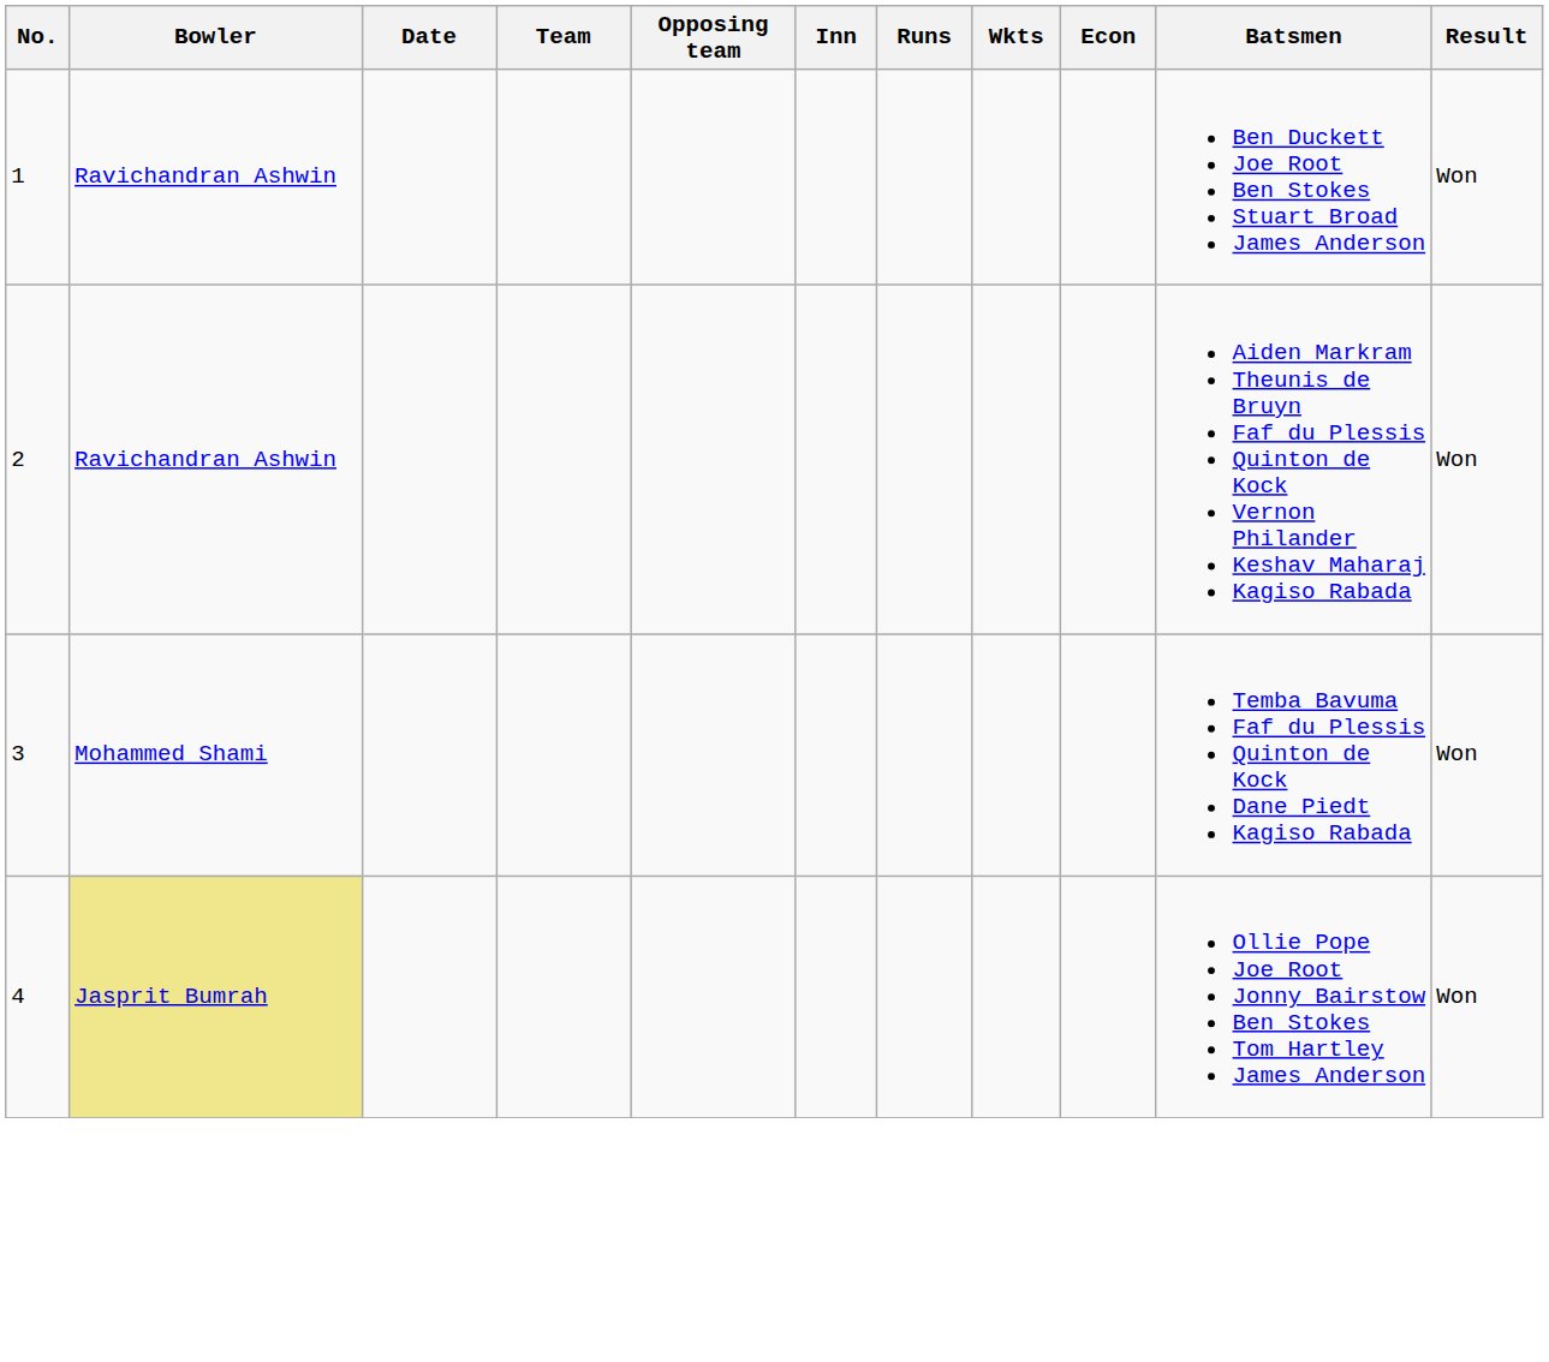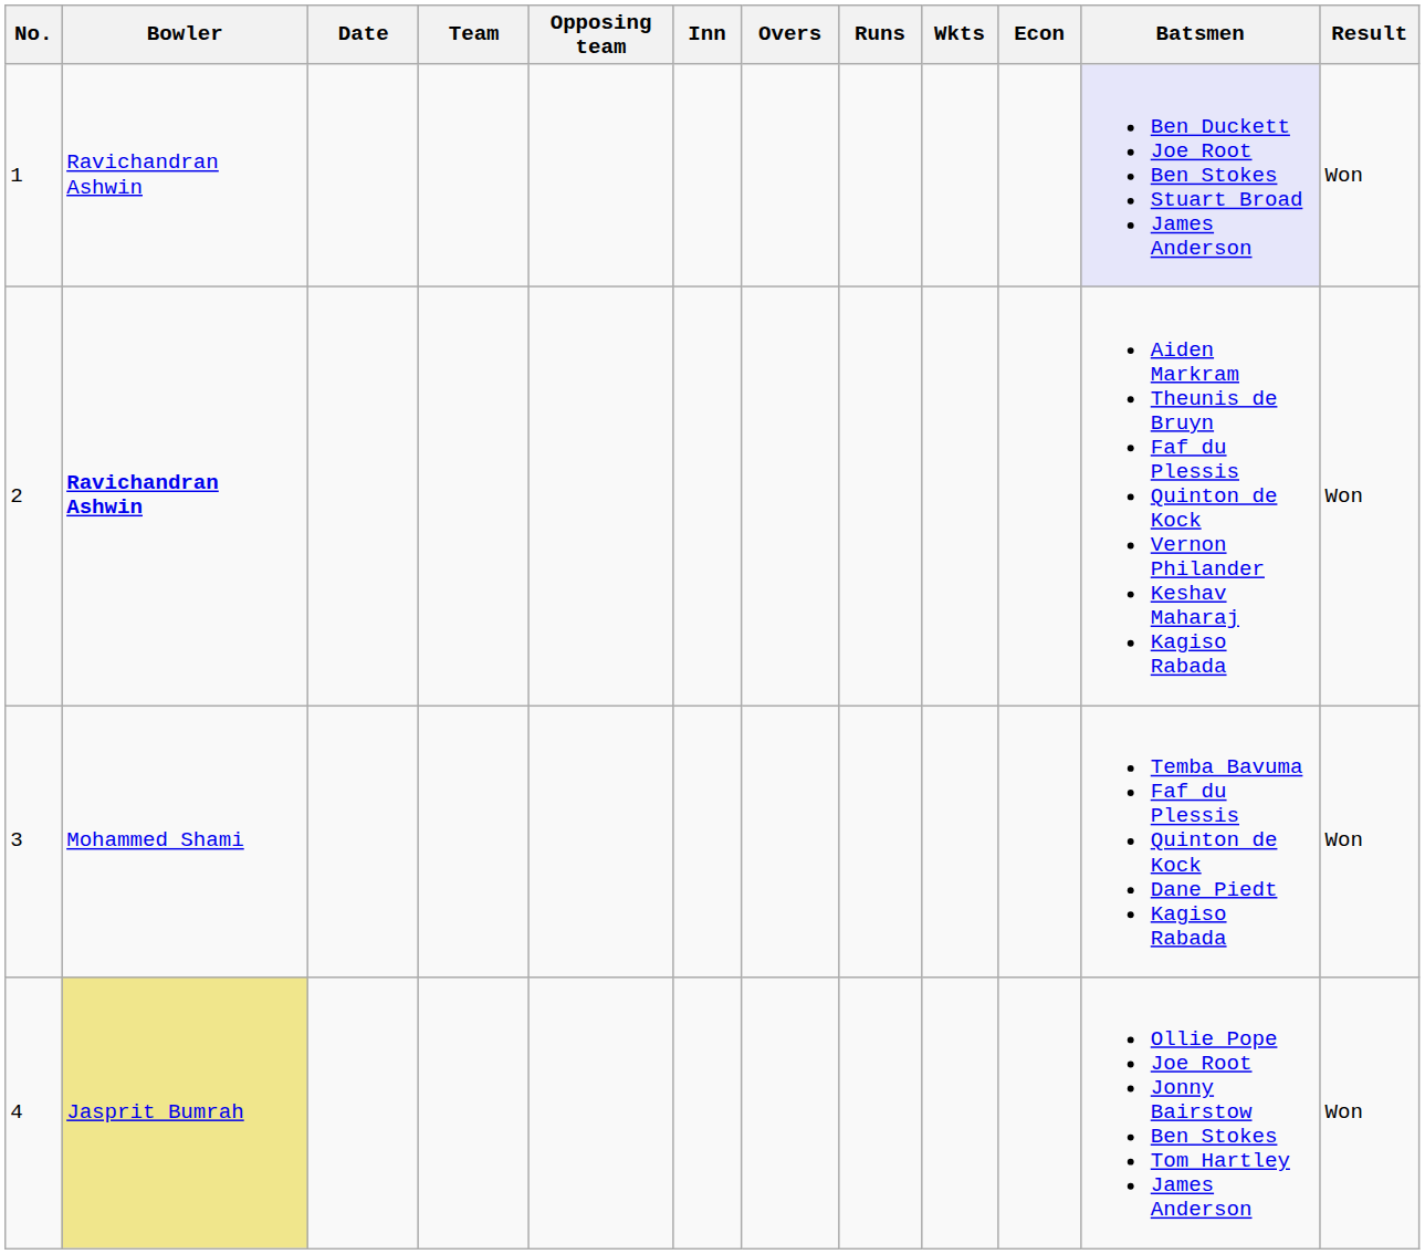 <table class="wikitable sortable" style="font-size: 100%">
 <tr align=center>
 <th scope="col" width="38">No.</th>
 <th scope="col" width="245">Bowler</th>
 <th scope="col" width="120">Date</th>
 <th scope="col" width="120">Team</th>
 <th scope="col" width="120">Opposing team</th>
 <th scope="col" width="60">Inn</th>
+<th scope="col" width="82">Overs</th>
 <th scope="col" width="70">Runs</th>
 <th scope="col" width="60">Wkts</th>
 <th scope="col" width="70">Econ</th>
 <th scope="col" width="200" class="unsortable">Batsmen</th>
 <th scope="col" width="70">Result</th>
 </tr>
 <tr>
 <td scope="row">1</td>
 <td><a href='#'>Ravichandran Ashwin</a></td>
 <td></td>
 <td></td>
 <td></td>
 <td></td>
 <td></td>
 <td></td>
 <td></td>
-<td align=left><br><ul><li><a href='#'>Ben Duckett</a></li><li><a href='#'>Joe Root</a></li><li><a href='#'>Ben Stokes</a></li><li><a href='#'>Stuart Broad</a></li><li><a href='#'>James Anderson</a></li></ul></td>
+<td></td>
+<td align=left style="background: lavender;"><br><ul><li><a href='#'>Ben Duckett</a></li><li><a href='#'>Joe Root</a></li><li><a href='#'>Ben Stokes</a></li><li><a href='#'>Stuart Broad</a></li><li><a href='#'>James Anderson</a></li></ul></td>
 <td>Won </td>
 </tr>
 <tr>
 <td scope="row">2</td>
-<td><a href='#'>Ravichandran Ashwin</a></td>
+<td><strong><a href='#'>Ravichandran Ashwin</a></strong></td>
+<td></td>
 <td></td>
 <td></td>
 <td></td>
 <td></td>
 <td></td>
 <td></td>
 <td></td>
 <td align=left><br><ul><li><a href='#'>Aiden Markram</a></li><li><a href='#'>Theunis de Bruyn</a></li><li><a href='#'>Faf du Plessis</a></li><li><a href='#'>Quinton de Kock</a></li><li><a href='#'>Vernon Philander</a></li><li><a href='#'>Keshav Maharaj</a></li><li><a href='#'>Kagiso Rabada</a></li></ul></td>
 <td>Won</td>
 </tr>
 <tr>
 <td scope="row">3</td>
 <td><a href='#'>Mohammed Shami</a></td>
 <td></td>
 <td></td>
 <td></td>
 <td></td>
 <td></td>
 <td></td>
 <td></td>
+<td></td>
 <td align=left><br><ul><li><a href='#'>Temba Bavuma</a></li><li><a href='#'>Faf du Plessis</a></li><li><a href='#'>Quinton de Kock</a></li><li><a href='#'>Dane Piedt</a></li><li><a href='#'>Kagiso Rabada</a></li></ul></td>
 <td>Won</td>
 </tr>
 <tr>
 <td scope="row">4</td>
 <td style="background: khaki;"><a href='#'>Jasprit Bumrah</a></td>
 <td></td>
 <td></td>
 <td></td>
 <td></td>
 <td></td>
 <td></td>
 <td></td>
+<td></td>
 <td align=left><br><ul><li><a href='#'>Ollie Pope</a></li><li><a href='#'>Joe Root</a></li><li><a href='#'>Jonny Bairstow</a></li><li><a href='#'>Ben Stokes</a></li><li><a href='#'>Tom Hartley</a></li><li><a href='#'>James Anderson</a></li></ul></td>
 <td>Won</td>
 </tr>
 </table>
